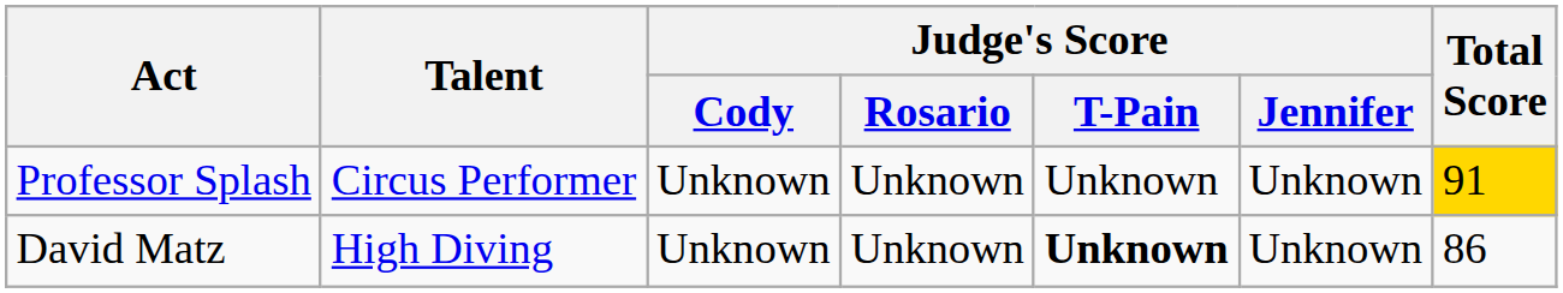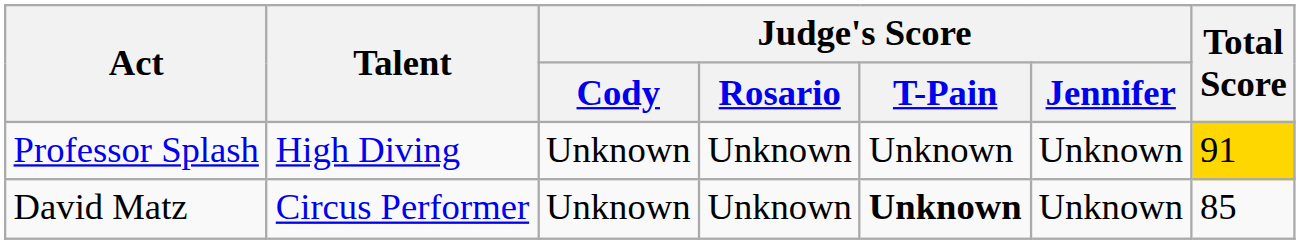 <table class="wikitable">
 <tr>
 <th rowspan="2">Act</th>
 <th rowspan="2">Talent</th>
 <th colspan="4">Judge's Score</th>
 <th rowspan="2">Total<br>Score</th>
 </tr>
 <tr>
 <th><a href='#'>Cody</a></th>
 <th><a href='#'>Rosario</a></th>
 <th><a href='#'>T-Pain</a></th>
 <th><a href='#'>Jennifer</a></th>
 </tr>
 <tr>
 <td><a href='#'>Professor Splash</a></td>
-<td><a href='#'>Circus Performer</a></td>
+<td><a href='#'>High Diving</a></td>
 <td>Unknown</td>
 <td>Unknown</td>
 <td>Unknown</td>
 <td>Unknown</td>
 <td style="background:gold;">91</td>
 </tr>
 <tr>
 <td>David Matz</td>
-<td><a href='#'>High Diving</a></td>
+<td><a href='#'>Circus Performer</a></td>
 <td>Unknown</td>
 <td>Unknown</td>
 <td><strong>Unknown</strong></td>
 <td>Unknown</td>
-<td>86</td>
+<td>85</td>
 </tr>
 </table>
